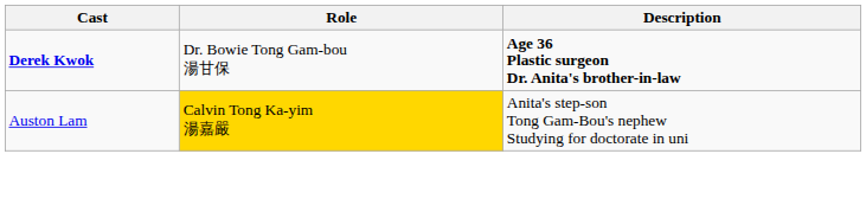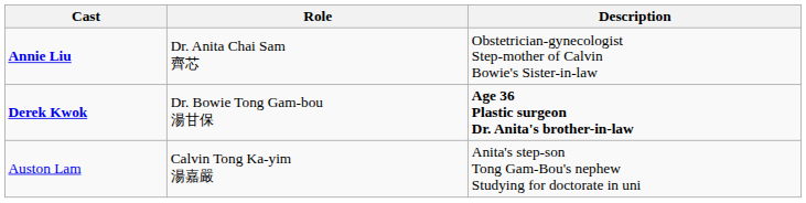 <table class="wikitable" width="55%">
 <tr>
 <th>Cast</th>
 <th>Role</th>
 <th>Description</th>
+</tr>
+<tr>
+<td><strong><a href='#'>Annie Liu</a></strong></td>
+<td>Dr. Anita Chai Sam <br> 齊芯</td>
+<td>Obstetrician-gynecologist <br> Step-mother of Calvin <br> Bowie's Sister-in-law</td>
 </tr>
 <tr>
 <td><strong><a href='#'>Derek Kwok</a></strong></td>
 <td>Dr. Bowie Tong Gam-bou <br> 湯甘保</td>
 <td><strong>Age 36<br>Plastic surgeon<br>Dr. Anita's brother-in-law</strong></td>
 </tr>
 <tr>
 <td><a href='#'>Auston Lam</a></td>
-<td style="background: gold;">Calvin Tong Ka-yim <br> 湯嘉嚴</td>
+<td>Calvin Tong Ka-yim <br> 湯嘉嚴</td>
 <td>Anita's step-son<br>Tong Gam-Bou's nephew<br>Studying for doctorate in uni</td>
 </tr>
 </table>
